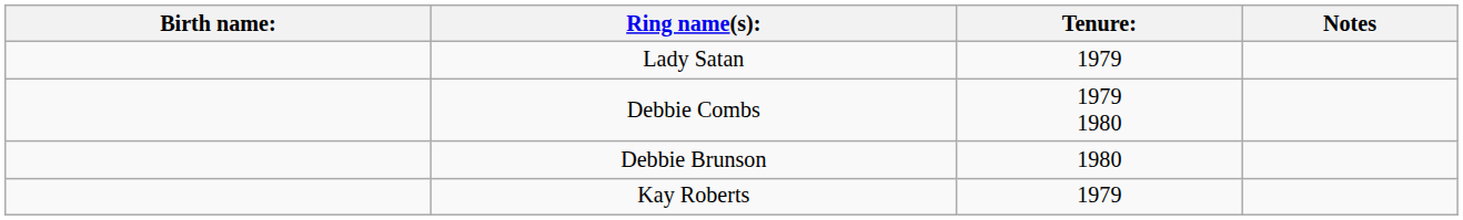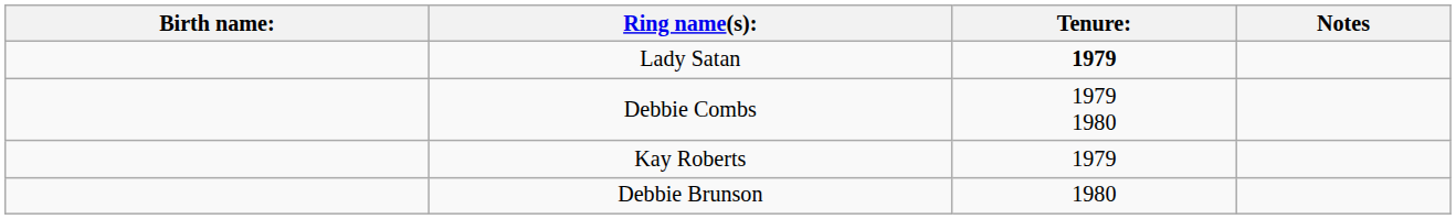 <table class="sortable wikitable" style="font-size:85%; text-align:center; width:70%;">
 <tr>
 <th>Birth name:</th>
 <th><a href='#'>Ring name</a>(s):</th>
 <th>Tenure:</th>
 <th>Notes</th>
 </tr>
 <tr>
 <td></td>
 <td>Lady Satan</td>
-<td sort>1979</td>
+<td sort><strong>1979</strong></td>
 <td></td>
 </tr>
 <tr>
 <td></td>
 <td>Debbie Combs</td>
 <td sort>1979<br>1980</td>
 <td></td>
 </tr>
 <tr>
 <td></td>
+<td>Kay Roberts</td>
+<td sort>1979</td>
+<td></td>
+</tr>
+<tr>
+<td></td>
 <td>Debbie Brunson</td>
 <td sort>1980</td>
 <td></td>
 </tr>
-<tr>
-<td></td>
-<td>Kay Roberts</td>
-<td sort>1979</td>
-<td></td>
-</tr>
 </table>
